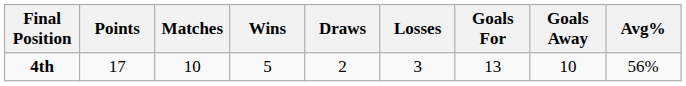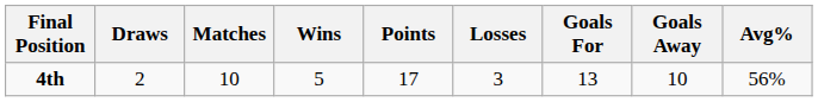 <table class="wikitable" style="font-size: 95%; text-align: center;">
 <tr>
 <th width=60>Final Position</th>
-<th width=60>Points</th>
+<th width=60>Draws</th>
 <th width=60>Matches</th>
 <th width=60>Wins</th>
-<th width=60>Draws</th>
+<th width=60>Points</th>
 <th width=60>Losses</th>
 <th width=60>Goals For</th>
 <th width=60>Goals Away</th>
 <th width=60>Avg%</th>
 </tr>
 <tr>
 <td><strong>4th</strong></td>
-<td>17</td>
+<td>2</td>
 <td>10</td>
 <td>5</td>
-<td>2</td>
+<td>17</td>
 <td>3</td>
 <td>13</td>
 <td>10</td>
 <td>56%</td>
 </tr>
 </table>
